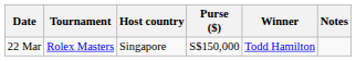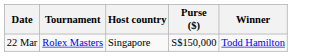 <table class="wikitable" style="font-size:95%">
 <tr>
 <th>Date</th>
 <th>Tournament</th>
 <th>Host country</th>
 <th>Purse<br>($)</th>
 <th>Winner</th>
-<th>Notes</th>
 </tr>
 <tr>
 <td>22 Mar</td>
 <td><a href='#'>Rolex Masters</a></td>
 <td>Singapore</td>
 <td align=right>S$150,000</td>
 <td> <a href='#'>Todd Hamilton</a></td>
-<td></td>
 </tr>
 </table>
